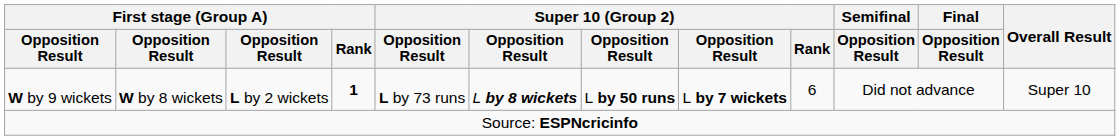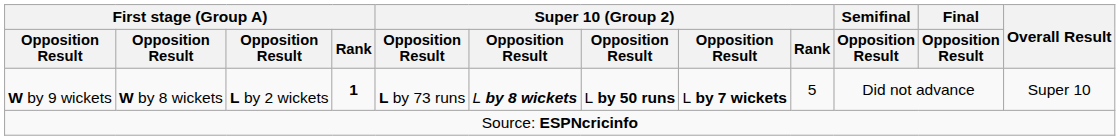 <table class=wikitable style=font-size:90%;text-align:center>
 <tr>
 <th colspan=4>First stage (Group A)</th>
 <th colspan=5>Super 10 (Group 2)</th>
 <th>Semifinal</th>
 <th>Final</th>
 <th rowspan=2>Overall Result</th>
 </tr>
 <tr style=font-size:95%>
 <th>Opposition<br>Result</th>
 <th>Opposition<br>Result</th>
 <th>Opposition<br>Result</th>
 <th>Rank</th>
 <th>Opposition<br>Result</th>
 <th>Opposition<br>Result</th>
 <th>Opposition<br>Result</th>
 <th>Opposition<br>Result</th>
 <th>Rank</th>
 <th>Opposition<br>Result</th>
 <th>Opposition<br>Result</th>
 </tr>
 <tr>
 <td><br><strong>W</strong> by 9 wickets</td>
 <td><br><strong>W</strong> by 8 wickets</td>
 <td><br><strong>L</strong> by 2 wickets</td>
 <td><strong>1</strong></td>
 <td><br><strong>L</strong> by 73 runs</td>
 <td><br><em>L<strong> by 8 wickets</td>
 <td><br></strong>L<strong> by 50 runs</td>
 <td><br></strong>L<strong> by 7 wickets</td>
-<td>6</td>
+<td>5</td>
 <td colspan=2></em>Did not advance<em></td>
 <td>Super 10</td>
 </tr>
 <tr>
 <td colspan="12"></strong>Source:<strong> ESPNcricinfo</td>
 </tr>
 </table>
